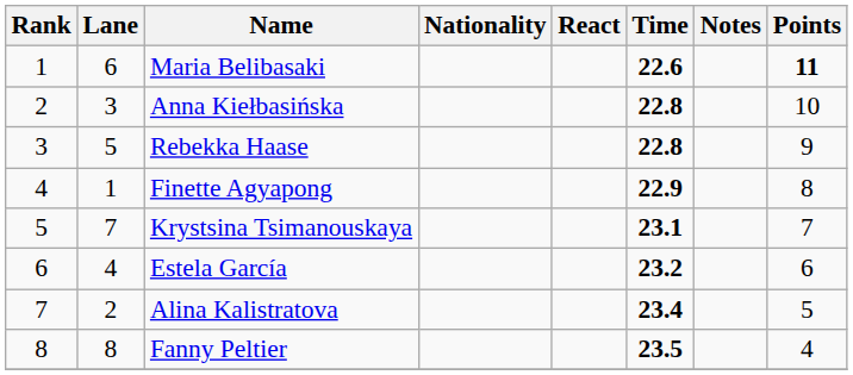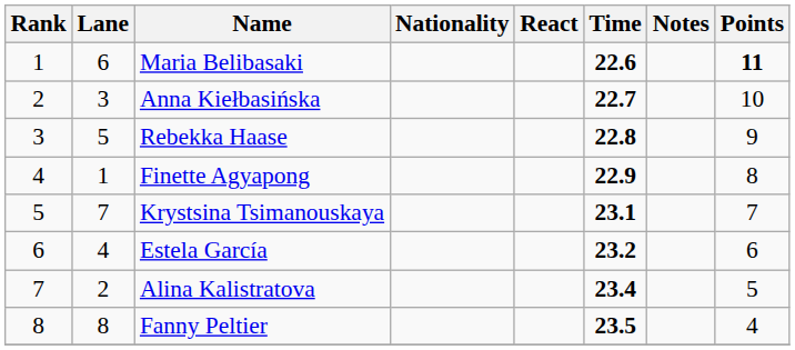 <table class="wikitable sortable" style="text-align:center">
 <tr>
 <th>Rank</th>
 <th>Lane</th>
 <th>Name</th>
 <th>Nationality</th>
 <th>React</th>
 <th>Time</th>
 <th>Notes</th>
 <th>Points</th>
 </tr>
 <tr>
 <td>1</td>
 <td>6</td>
 <td align=left><a href='#'>Maria Belibasaki</a></td>
 <td align=left></td>
 <td></td>
 <td><strong>22.6</strong></td>
 <td></td>
 <td><strong>11</strong></td>
 </tr>
 <tr>
 <td>2</td>
 <td>3</td>
 <td align=left><a href='#'>Anna Kiełbasińska</a></td>
 <td align=left></td>
 <td></td>
-<td><strong>22.8</strong></td>
+<td><strong>22.7</strong></td>
 <td></td>
 <td>10</td>
 </tr>
 <tr>
 <td>3</td>
 <td>5</td>
 <td align=left><a href='#'>Rebekka Haase</a></td>
 <td align=left></td>
 <td></td>
 <td><strong>22.8</strong></td>
 <td></td>
 <td>9</td>
 </tr>
 <tr>
 <td>4</td>
 <td>1</td>
 <td align=left><a href='#'>Finette Agyapong</a></td>
 <td align=left></td>
 <td></td>
 <td><strong>22.9</strong></td>
 <td></td>
 <td>8</td>
 </tr>
 <tr>
 <td>5</td>
 <td>7</td>
 <td align=left><a href='#'>Krystsina Tsimanouskaya</a></td>
 <td align=left></td>
 <td></td>
 <td><strong>23.1</strong></td>
 <td></td>
 <td>7</td>
 </tr>
 <tr>
 <td>6</td>
 <td>4</td>
 <td align=left><a href='#'>Estela García</a></td>
 <td align=left></td>
 <td></td>
 <td><strong>23.2</strong></td>
 <td></td>
 <td>6</td>
 </tr>
 <tr>
 <td>7</td>
 <td>2</td>
 <td align=left><a href='#'>Alina Kalistratova</a></td>
 <td align=left></td>
 <td></td>
 <td><strong>23.4</strong></td>
 <td></td>
 <td>5</td>
 </tr>
 <tr>
 <td>8</td>
 <td>8</td>
 <td align=left><a href='#'>Fanny Peltier</a></td>
 <td align=left></td>
 <td></td>
 <td><strong>23.5</strong></td>
 <td></td>
 <td>4</td>
 </tr>
 <tr>
 </tr>
 </table>
